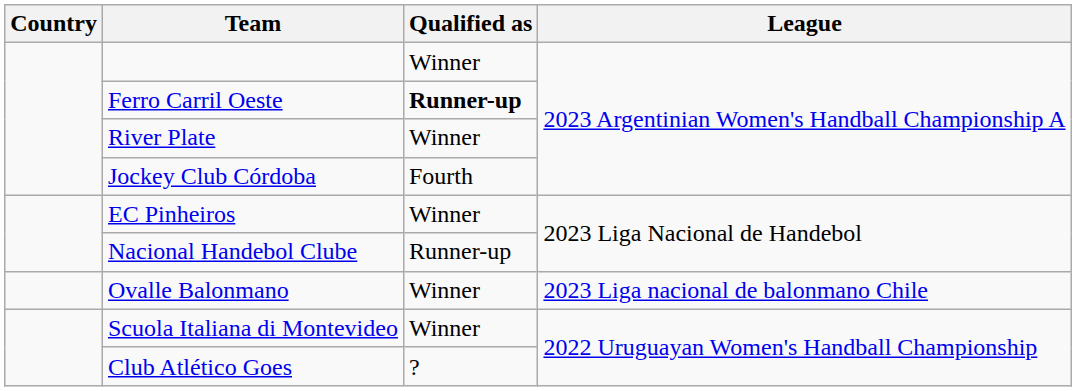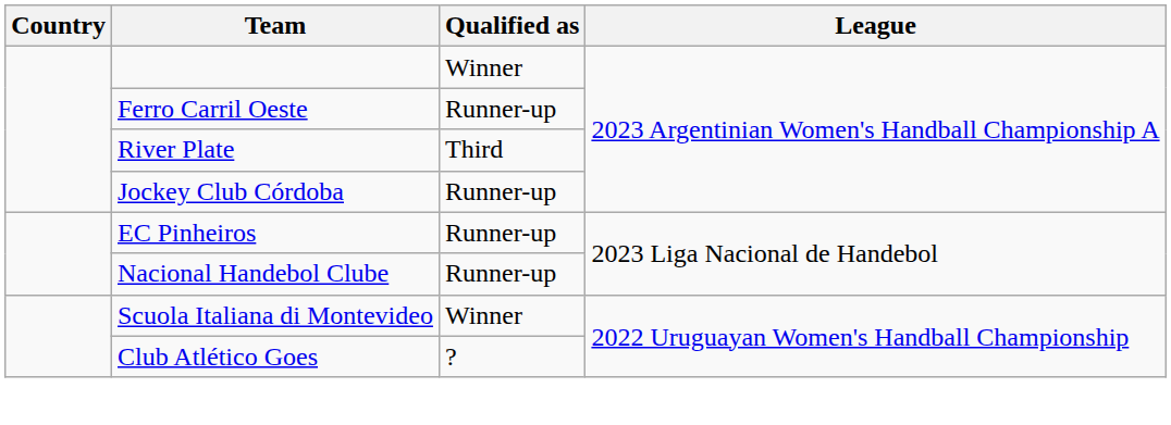 <table class="wikitable">
 <tr>
 <th>Country</th>
 <th>Team</th>
 <th>Qualified as</th>
 <th>League</th>
 </tr>
 <tr>
 <td rowspan="4"></td>
 <td></td>
 <td>Winner</td>
 <td rowspan="4"><a href='#'>2023 Argentinian Women's Handball Championship A</a></td>
 </tr>
 <tr>
 <td><a href='#'>Ferro Carril Oeste</a></td>
-<td><strong>Runner-up</strong></td>
+<td>Runner-up</td>
 </tr>
 <tr>
 <td><a href='#'>River Plate</a></td>
-<td>Winner</td>
+<td>Third</td>
 </tr>
 <tr>
 <td><a href='#'>Jockey Club Córdoba</a></td>
-<td>Fourth</td>
+<td>Runner-up</td>
 </tr>
 <tr>
 <td rowspan="2"></td>
 <td><a href='#'>EC Pinheiros</a></td>
-<td>Winner</td>
+<td>Runner-up</td>
 <td rowspan="2">2023 Liga Nacional de Handebol</td>
 </tr>
 <tr>
 <td><a href='#'>Nacional Handebol Clube</a></td>
 <td>Runner-up</td>
-</tr>
-<tr>
-<td></td>
-<td><a href='#'>Ovalle Balonmano</a></td>
-<td>Winner</td>
-<td><a href='#'>2023 Liga nacional de balonmano Chile</a></td>
 </tr>
 <tr>
 <td rowspan="2"></td>
 <td><a href='#'>Scuola Italiana di Montevideo</a></td>
 <td>Winner</td>
 <td rowspan="2"><a href='#'>2022 Uruguayan Women's Handball Championship</a></td>
 </tr>
 <tr>
 <td><a href='#'>Club Atlético Goes</a></td>
 <td>?</td>
 </tr>
 </table>
